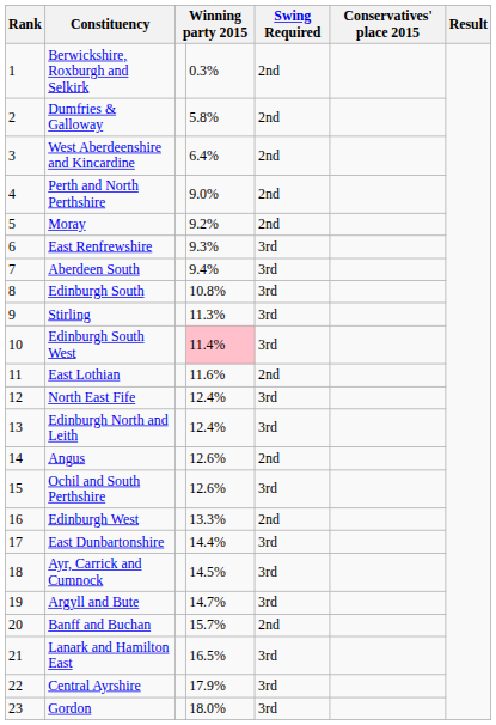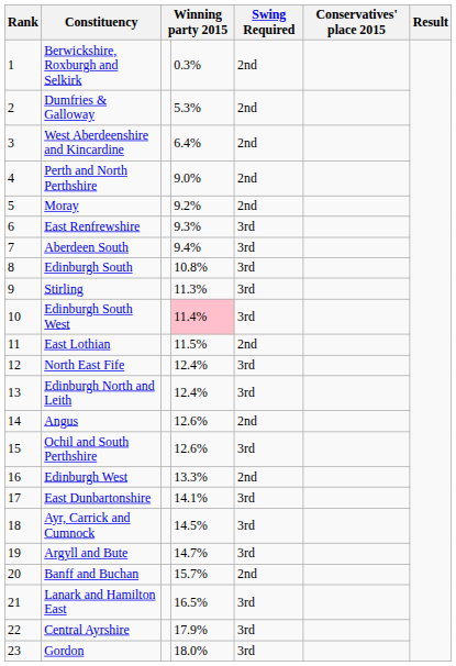 <table class="wikitable" style="width:550px">
 <tr>
 <th>Rank </th>
 <th>Constituency </th>
 <th colspan=2>Winning party 2015</th>
 <th><a href='#'>Swing</a> Required</th>
 <th>Conservatives' place 2015</th>
 <th colspan="2">Result</th>
 </tr>
 <tr>
 <td>1</td>
 <td><a href='#'>Berwickshire, Roxburgh and Selkirk</a></td>
 <td></td>
 <td>0.3%</td>
 <td>2nd</td>
 <td></td>
 </tr>
 <tr>
 <td>2</td>
 <td><a href='#'>Dumfries & Galloway</a></td>
 <td></td>
-<td>5.8%</td>
+<td>5.3%</td>
 <td>2nd</td>
 <td></td>
 </tr>
 <tr>
 <td>3</td>
 <td><a href='#'>West Aberdeenshire and Kincardine</a></td>
 <td></td>
 <td>6.4%</td>
 <td>2nd</td>
 <td></td>
 </tr>
 <tr>
 <td>4</td>
 <td><a href='#'>Perth and North Perthshire</a></td>
 <td></td>
 <td>9.0%</td>
 <td>2nd</td>
 <td></td>
 </tr>
 <tr>
 <td>5</td>
 <td><a href='#'>Moray</a></td>
 <td></td>
 <td>9.2%</td>
 <td>2nd</td>
 <td></td>
 </tr>
 <tr>
 <td>6</td>
 <td><a href='#'>East Renfrewshire</a></td>
 <td></td>
 <td>9.3%</td>
 <td>3rd</td>
 <td></td>
 </tr>
 <tr>
 <td>7</td>
 <td><a href='#'>Aberdeen South</a></td>
 <td></td>
 <td>9.4%</td>
 <td>3rd</td>
 <td></td>
 </tr>
 <tr>
 <td>8</td>
 <td><a href='#'>Edinburgh South</a></td>
 <td></td>
 <td>10.8%</td>
 <td>3rd</td>
 <td></td>
 </tr>
 <tr>
 <td>9</td>
 <td><a href='#'>Stirling</a></td>
 <td></td>
 <td>11.3%</td>
 <td>3rd</td>
 <td></td>
 </tr>
 <tr>
 <td>10</td>
 <td><a href='#'>Edinburgh South West</a></td>
 <td></td>
 <td style="background: pink;">11.4%</td>
 <td>3rd</td>
 <td></td>
 </tr>
 <tr>
 <td>11</td>
 <td><a href='#'>East Lothian</a></td>
 <td></td>
-<td>11.6%</td>
+<td>11.5%</td>
 <td>2nd</td>
 <td></td>
 </tr>
 <tr>
 <td>12</td>
 <td><a href='#'>North East Fife</a></td>
 <td></td>
 <td>12.4%</td>
 <td>3rd</td>
 <td></td>
 </tr>
 <tr>
 <td>13</td>
 <td><a href='#'>Edinburgh North and Leith</a></td>
 <td></td>
 <td>12.4%</td>
 <td>3rd</td>
 <td></td>
 </tr>
 <tr>
 <td>14</td>
 <td><a href='#'>Angus</a></td>
 <td></td>
 <td>12.6%</td>
 <td>2nd</td>
 <td></td>
 </tr>
 <tr>
 <td>15</td>
 <td><a href='#'>Ochil and South Perthshire</a></td>
 <td></td>
 <td>12.6%</td>
 <td>3rd</td>
 <td></td>
 </tr>
 <tr>
 <td>16</td>
 <td><a href='#'>Edinburgh West</a></td>
 <td></td>
 <td>13.3%</td>
 <td>2nd</td>
 <td></td>
 </tr>
 <tr>
 <td>17</td>
 <td><a href='#'>East Dunbartonshire</a></td>
 <td></td>
-<td>14.4%</td>
+<td>14.1%</td>
 <td>3rd</td>
 <td></td>
 </tr>
 <tr>
 <td>18</td>
 <td><a href='#'>Ayr, Carrick and Cumnock</a></td>
 <td></td>
 <td>14.5%</td>
 <td>3rd</td>
 <td></td>
 </tr>
 <tr>
 <td>19</td>
 <td><a href='#'>Argyll and Bute</a></td>
 <td></td>
 <td>14.7%</td>
 <td>3rd</td>
 <td></td>
 </tr>
 <tr>
 <td>20</td>
 <td><a href='#'>Banff and Buchan</a></td>
 <td></td>
 <td>15.7%</td>
 <td>2nd</td>
 <td></td>
 </tr>
 <tr>
 <td>21</td>
 <td><a href='#'>Lanark and Hamilton East</a></td>
 <td></td>
 <td>16.5%</td>
 <td>3rd</td>
 <td></td>
 </tr>
 <tr>
 <td>22</td>
 <td><a href='#'>Central Ayrshire</a></td>
 <td></td>
 <td>17.9%</td>
 <td>3rd</td>
 <td></td>
 </tr>
 <tr>
 <td>23</td>
 <td><a href='#'>Gordon</a></td>
 <td></td>
 <td>18.0%</td>
 <td>3rd</td>
 <td></td>
 </tr>
 </table>
